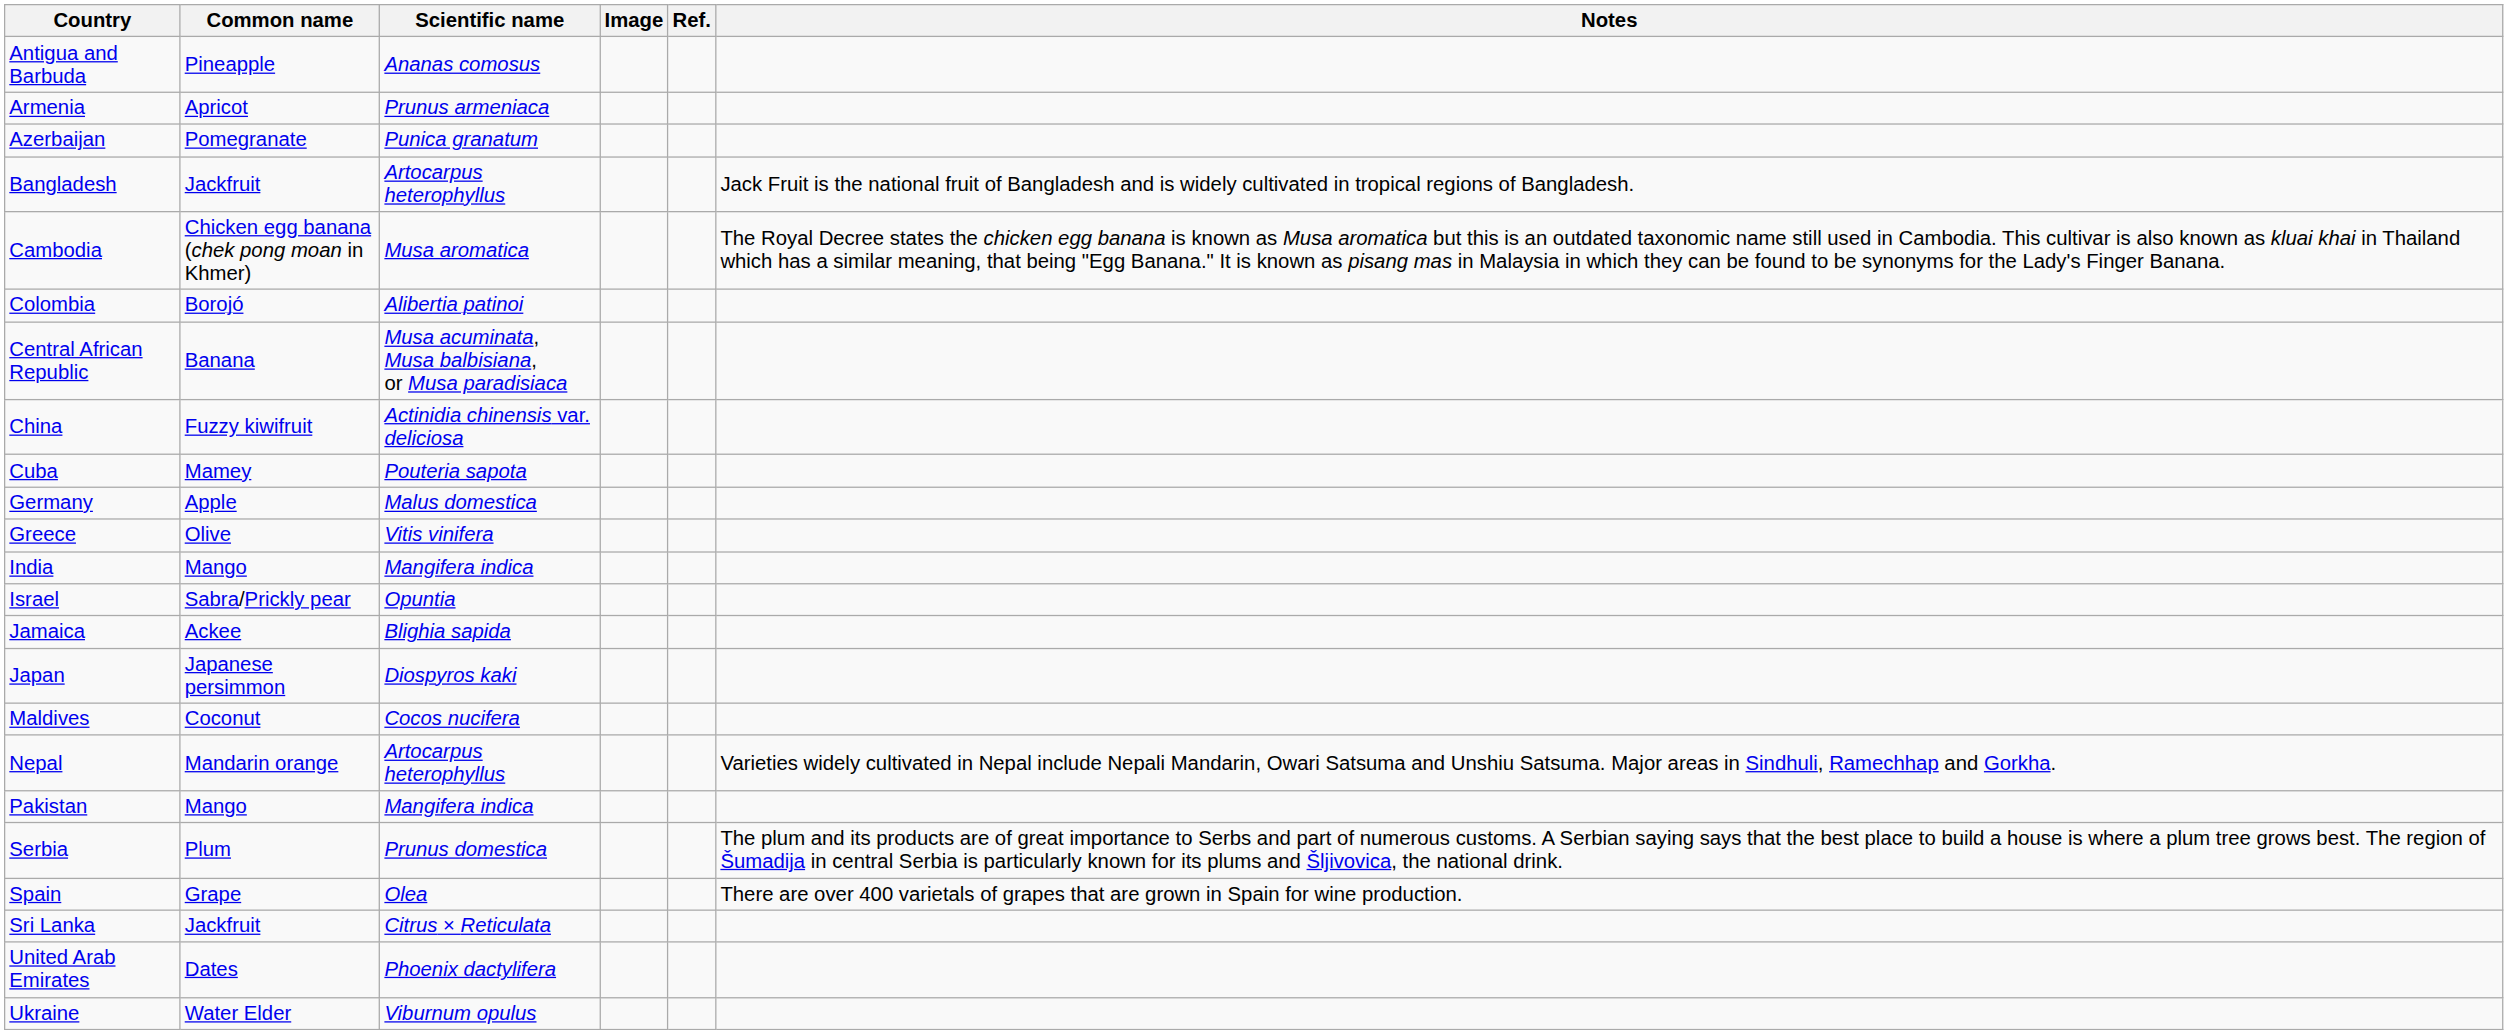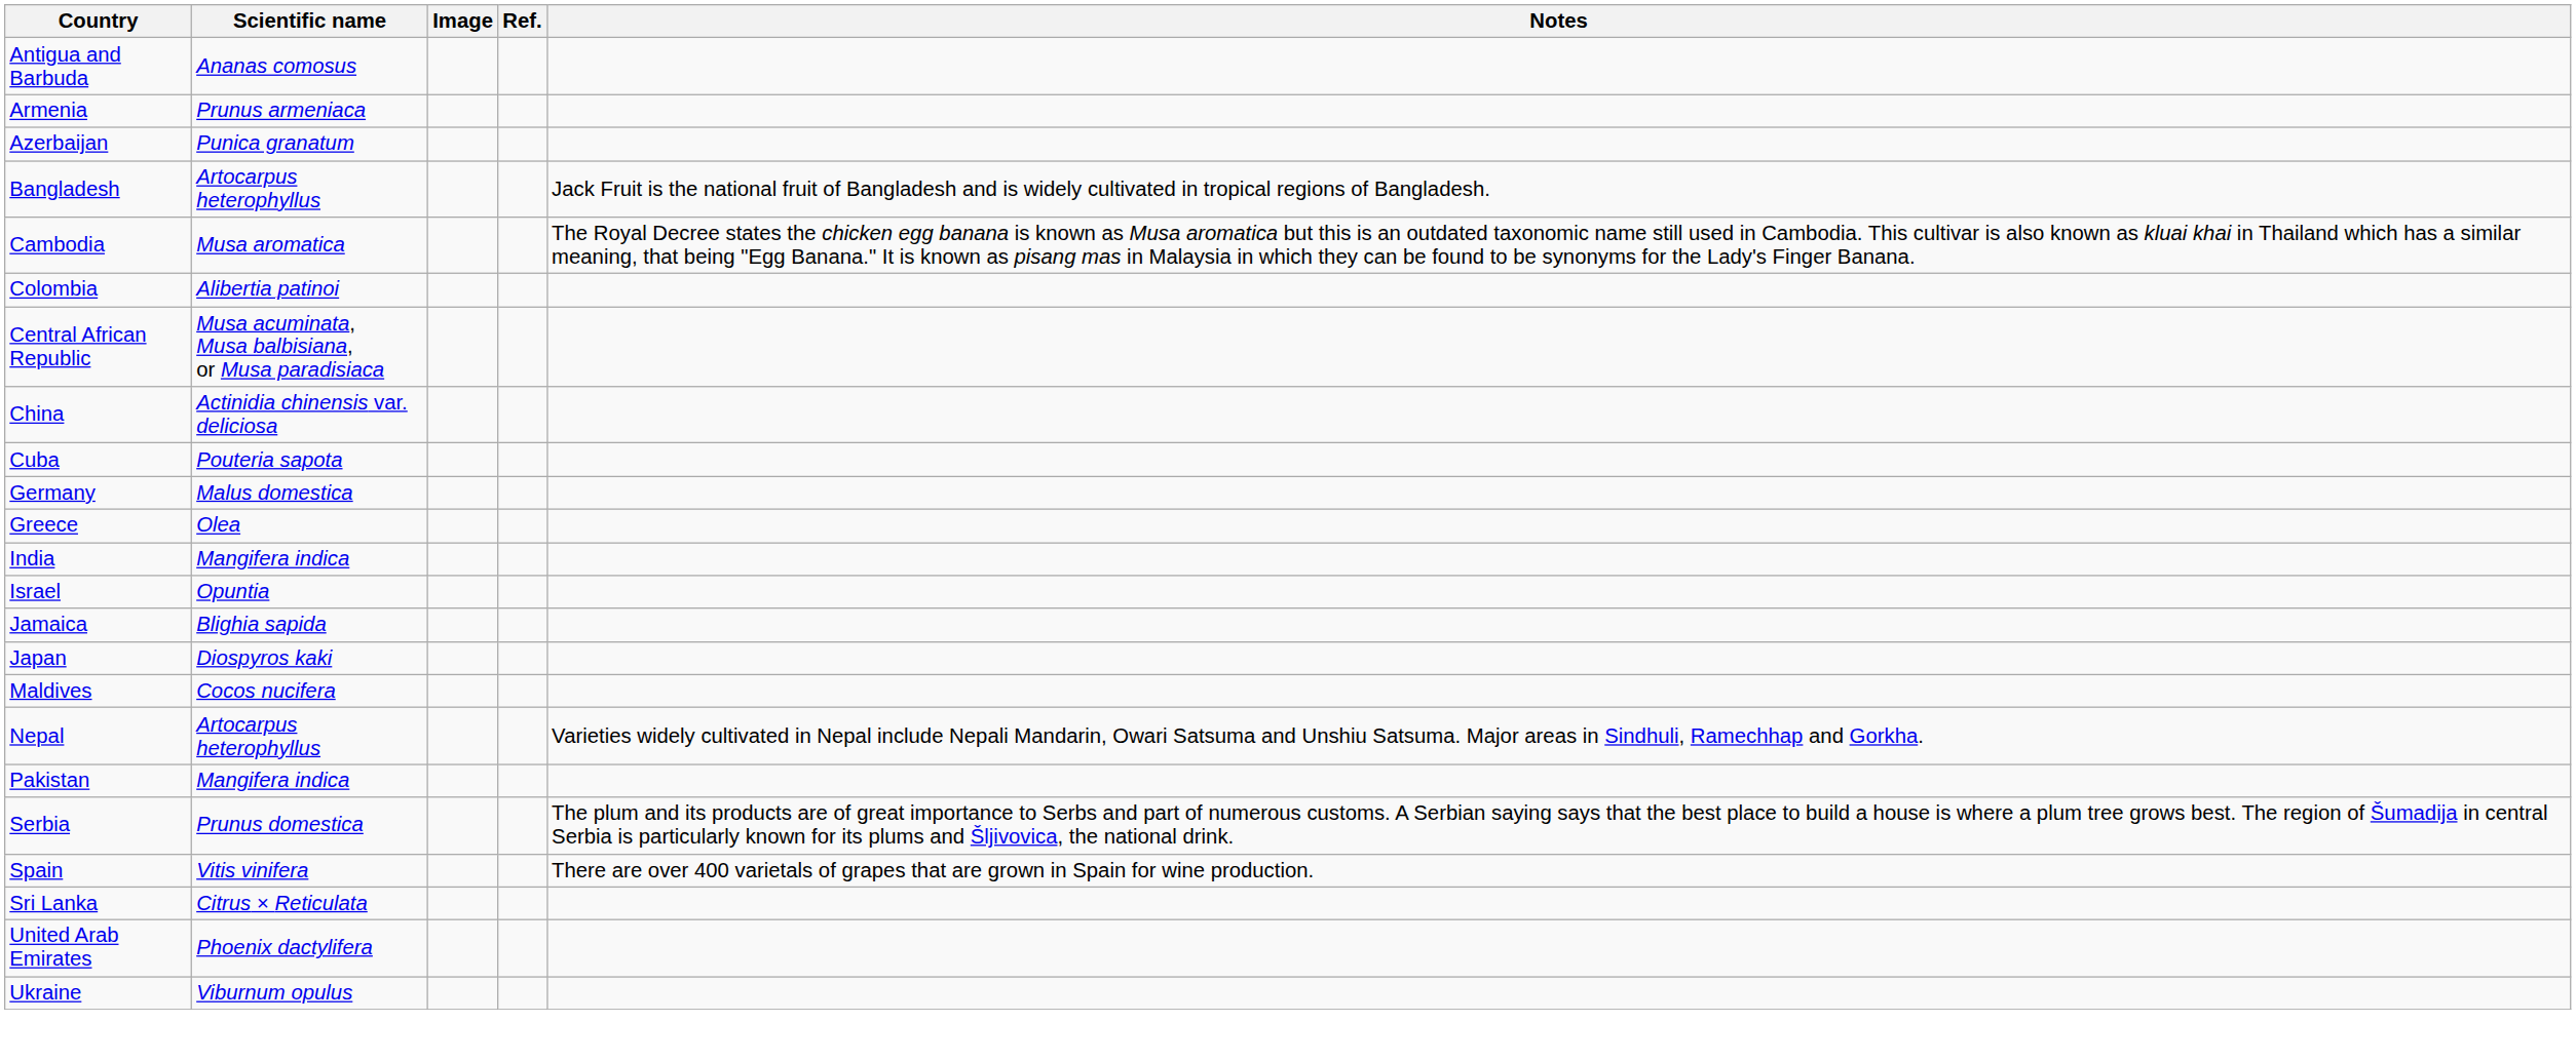 <table class="wikitable">
 <tr>
 <th>Country</th>
-<th>Common name</th>
 <th>Scientific name</th>
 <th>Image</th>
 <th>Ref.</th>
 <th>Notes</th>
 </tr>
 <tr>
 <td><a href='#'>Antigua and Barbuda</a></td>
-<td><a href='#'>Pineapple</a></td>
 <td><em><a href='#'>Ananas comosus</a></em></td>
 <td></td>
 <td></td>
 <td></td>
 </tr>
 <tr>
 <td><a href='#'>Armenia</a></td>
-<td><a href='#'>Apricot</a></td>
 <td><em><a href='#'>Prunus armeniaca</a></em></td>
 <td></td>
 <td></td>
 <td></td>
 </tr>
 <tr>
 <td><a href='#'>Azerbaijan</a></td>
-<td><a href='#'>Pomegranate</a></td>
 <td><em><a href='#'>Punica granatum</a></em></td>
 <td></td>
 <td></td>
 <td></td>
 </tr>
 <tr>
 <td><a href='#'>Bangladesh</a></td>
-<td><a href='#'>Jackfruit</a></td>
 <td><em><a href='#'>Artocarpus heterophyllus</a></em></td>
 <td></td>
 <td></td>
 <td>Jack Fruit is the national fruit of Bangladesh and is widely cultivated in tropical regions of Bangladesh.</td>
 </tr>
 <tr>
 <td><a href='#'>Cambodia</a></td>
-<td><a href='#'>Chicken egg banana</a><br>(<em>chek pong moan</em> in Khmer)</td>
 <td><em><a href='#'>Musa aromatica</a></em></td>
 <td></td>
 <td></td>
 <td>The Royal Decree states the <em>chicken egg banana</em> is known as <em>Musa aromatica</em> but this is an outdated taxonomic name still used in Cambodia. This cultivar is also known as <em>kluai khai</em> in Thailand which has a similar meaning, that being "Egg Banana." It is known as <em>pisang mas</em> in Malaysia in which they can be found to be synonyms for the Lady's Finger Banana.</td>
 </tr>
 <tr>
 <td><a href='#'>Colombia</a></td>
-<td><a href='#'>Borojó</a></td>
 <td><em><a href='#'>Alibertia patinoi</a></em></td>
 <td></td>
 <td></td>
 <td></td>
 </tr>
 <tr>
 <td><a href='#'>Central African Republic</a></td>
-<td><a href='#'>Banana</a></td>
 <td><em><a href='#'>Musa acuminata</a></em>,<br><em><a href='#'>Musa balbisiana</a></em>,<br>or <em><a href='#'>Musa paradisiaca</a></em></td>
 <td></td>
 <td></td>
 <td></td>
 </tr>
 <tr>
 <td><a href='#'>China</a></td>
-<td><a href='#'>Fuzzy kiwifruit</a></td>
 <td><a href='#'><em>Actinidia chinensis</em> var. <em>deliciosa</em></a></td>
 <td></td>
 <td></td>
 <td></td>
 </tr>
 <tr>
 <td><a href='#'>Cuba</a></td>
-<td><a href='#'>Mamey</a></td>
 <td><em><a href='#'>Pouteria sapota</a></em></td>
 <td></td>
 <td></td>
 <td></td>
 </tr>
 <tr>
 <td><a href='#'>Germany</a></td>
-<td><a href='#'>Apple</a></td>
 <td><em><a href='#'>Malus domestica</a></em></td>
 <td></td>
 <td></td>
 <td></td>
 </tr>
 <tr>
 <td><a href='#'>Greece</a></td>
-<td><a href='#'>Olive</a></td>
-<td><em><a href='#'>Vitis vinifera</a></em></td>
+<td><em><a href='#'>Olea</a></em></td>
 <td></td>
 <td></td>
 <td></td>
 </tr>
 <tr>
 <td><a href='#'>India</a></td>
-<td><a href='#'>Mango</a></td>
 <td><em><a href='#'>Mangifera indica</a></em></td>
 <td></td>
 <td></td>
 <td></td>
 </tr>
 <tr>
 <td><a href='#'>Israel</a></td>
-<td><a href='#'>Sabra</a>/<a href='#'>Prickly pear</a></td>
 <td><em><a href='#'>Opuntia</a></em></td>
 <td></td>
 <td></td>
 <td></td>
 </tr>
 <tr>
 <td><a href='#'>Jamaica</a></td>
-<td><a href='#'>Ackee</a></td>
 <td><em><a href='#'>Blighia sapida</a> </em></td>
 <td></td>
 <td></td>
 <td></td>
 </tr>
 <tr>
 <td><a href='#'>Japan</a></td>
-<td><a href='#'>Japanese persimmon</a></td>
 <td><em><a href='#'>Diospyros kaki</a></em></td>
 <td></td>
 <td></td>
 <td></td>
 </tr>
 <tr>
 <td><a href='#'>Maldives</a></td>
-<td><a href='#'>Coconut</a></td>
 <td><a href='#'><em>Cocos nucifera</em></a></td>
 <td></td>
 <td></td>
 <td></td>
 </tr>
 <tr>
 <td><a href='#'>Nepal</a></td>
-<td><a href='#'>Mandarin orange</a></td>
 <td><em><a href='#'>Artocarpus heterophyllus</a></em></td>
 <td></td>
 <td></td>
 <td>Varieties widely cultivated in Nepal include Nepali Mandarin, Owari Satsuma and Unshiu Satsuma. Major areas in <a href='#'>Sindhuli</a>, <a href='#'>Ramechhap</a> and <a href='#'>Gorkha</a>.</td>
 </tr>
 <tr>
 <td><a href='#'>Pakistan</a></td>
-<td><a href='#'>Mango</a></td>
 <td><em><a href='#'>Mangifera indica</a></em></td>
 <td></td>
 <td></td>
 <td></td>
 </tr>
 <tr>
 <td><a href='#'>Serbia</a></td>
-<td><a href='#'>Plum</a></td>
 <td><em><a href='#'>Prunus domestica</a></em></td>
 <td></td>
 <td></td>
 <td>The plum and its products are of great importance to Serbs and part of numerous customs. A Serbian saying says that the best place to build a house is where a plum tree grows best. The region of <a href='#'>Šumadija</a> in central Serbia is particularly known for its plums and <a href='#'>Šljivovica</a>, the national drink.</td>
 </tr>
 <tr>
 <td><a href='#'>Spain</a></td>
-<td><a href='#'>Grape</a></td>
-<td><em><a href='#'>Olea</a></em></td>
+<td><em><a href='#'>Vitis vinifera</a></em></td>
 <td></td>
 <td></td>
 <td>There are over 400 varietals of grapes that are grown in Spain for wine production.</td>
 </tr>
 <tr>
 <td><a href='#'>Sri Lanka</a></td>
-<td><a href='#'>Jackfruit</a></td>
 <td><a href='#'><em>Citrus</em> × <em>Reticulata</em></a></td>
 <td></td>
 <td></td>
 <td></td>
 </tr>
 <tr>
 <td><a href='#'>United Arab Emirates</a></td>
-<td><a href='#'>Dates</a></td>
 <td><em><a href='#'>Phoenix dactylifera</a></em></td>
 <td></td>
 <td></td>
 <td></td>
 </tr>
 <tr>
 <td><a href='#'>Ukraine</a></td>
-<td><a href='#'>Water Elder</a></td>
 <td><em><a href='#'>Viburnum opulus</a></em></td>
 <td></td>
 <td></td>
 <td></td>
 </tr>
 </table>
